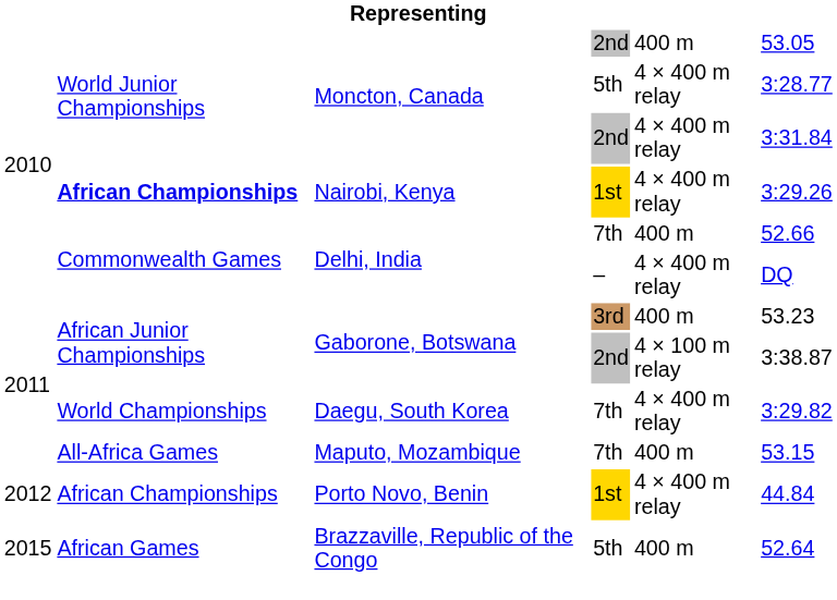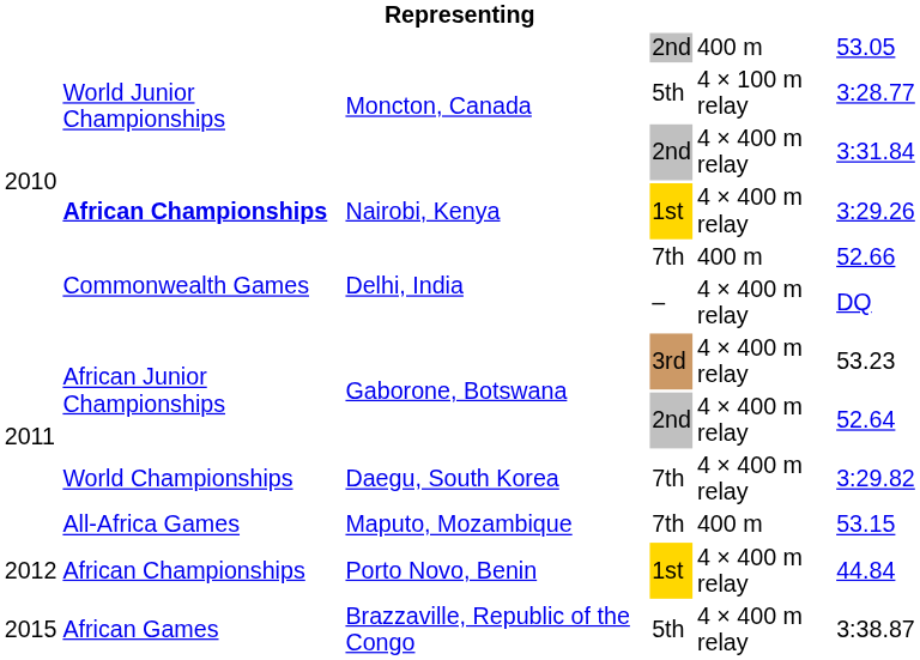 <table>
 <tr>
 <th colspan="6">Representing </th>
 </tr>
 <tr>
 <td rowspan=6>2010</td>
 <td rowspan=3><a href='#'>World Junior Championships</a></td>
 <td rowspan=3><a href='#'>Moncton, Canada</a></td>
 <td bgcolor=silver>2nd</td>
 <td>400 m</td>
 <td><a href='#'>53.05</a></td>
 </tr>
 <tr>
 <td>5th</td>
-<td>4 × 400 m relay</td>
+<td>4 × 100 m relay</td>
 <td><a href='#'>3:28.77</a></td>
 </tr>
 <tr>
 <td bgcolor=silver>2nd</td>
 <td>4 × 400 m relay</td>
 <td><a href='#'>3:31.84</a></td>
 </tr>
 <tr>
 <td><strong><a href='#'>African Championships</a></strong></td>
 <td><a href='#'>Nairobi, Kenya</a></td>
 <td bgcolor=gold>1st</td>
 <td>4 × 400 m relay</td>
 <td><a href='#'>3:29.26</a></td>
 </tr>
 <tr>
 <td rowspan=2><a href='#'>Commonwealth Games</a></td>
 <td rowspan=2><a href='#'>Delhi, India</a></td>
 <td>7th</td>
 <td>400 m</td>
 <td><a href='#'>52.66</a></td>
 </tr>
 <tr>
 <td>–</td>
 <td>4 × 400 m relay</td>
 <td><a href='#'>DQ</a></td>
 </tr>
 <tr>
 <td rowspan=4>2011</td>
 <td rowspan=2><a href='#'>African Junior Championships</a></td>
 <td rowspan=2><a href='#'>Gaborone, Botswana</a></td>
 <td bgcolor=cc9966>3rd</td>
-<td>400 m</td>
+<td>4 × 400 m relay</td>
 <td>53.23</td>
 </tr>
 <tr>
 <td bgcolor=silver>2nd</td>
-<td>4 × 100 m relay</td>
-<td>3:38.87</td>
+<td>4 × 400 m relay</td>
+<td><a href='#'>52.64</a></td>
 </tr>
 <tr>
 <td><a href='#'>World Championships</a></td>
 <td><a href='#'>Daegu, South Korea</a></td>
 <td>7th</td>
 <td>4 × 400 m relay</td>
 <td><a href='#'>3:29.82</a></td>
 </tr>
 <tr>
 <td><a href='#'>All-Africa Games</a></td>
 <td><a href='#'>Maputo, Mozambique</a></td>
 <td>7th</td>
 <td>400 m</td>
 <td><a href='#'>53.15</a></td>
 </tr>
 <tr>
 <td>2012</td>
 <td><a href='#'>African Championships</a></td>
 <td><a href='#'>Porto Novo, Benin</a></td>
 <td bgcolor=gold>1st</td>
 <td>4 × 400 m relay</td>
 <td><a href='#'>44.84</a></td>
 </tr>
 <tr>
 <td>2015</td>
 <td><a href='#'>African Games</a></td>
 <td><a href='#'>Brazzaville, Republic of the Congo</a></td>
 <td>5th</td>
-<td>400 m</td>
-<td><a href='#'>52.64</a></td>
+<td>4 × 400 m relay</td>
+<td>3:38.87</td>
 </tr>
 </table>
